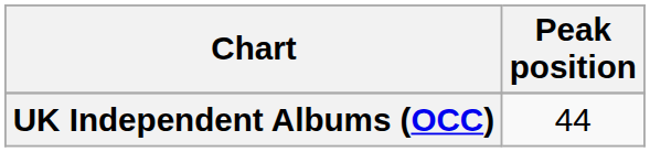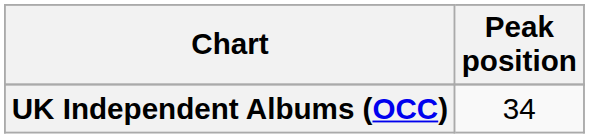 <table class="wikitable plainrowheaders sortable" style="text-align:center;" border="1">
 <tr>
 <th scope="col">Chart</th>
 <th scope="col">Peak<br>position</th>
 </tr>
 <tr>
 </tr>
 <tr>
 <th scope="row">UK Independent Albums (<a href='#'>OCC</a>)</th>
-<td>44</td>
+<td>34</td>
 </tr>
 </table>
